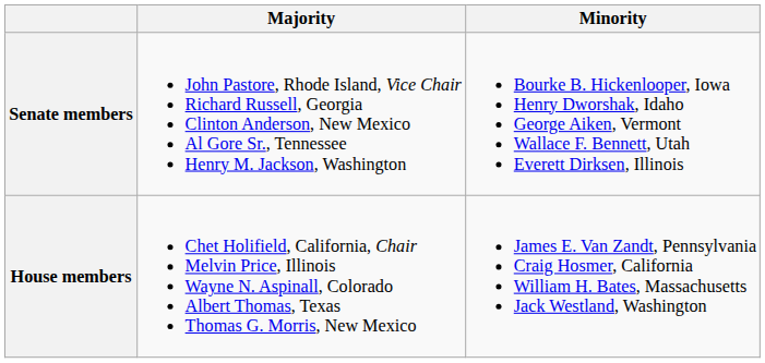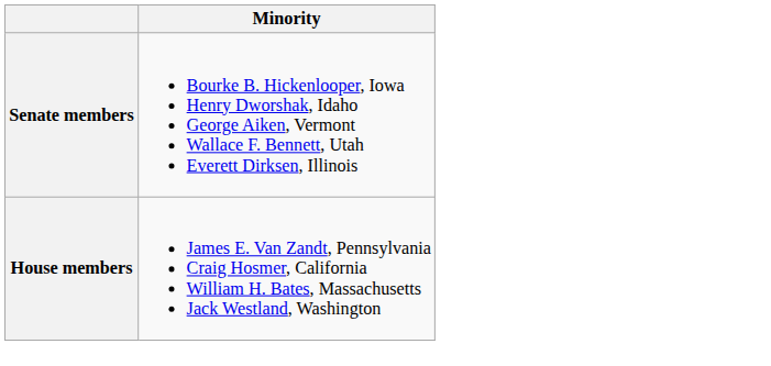 <table class=wikitable>
 <tr>
 <th></th>
-<th>Majority</th>
 <th>Minority</th>
 </tr>
 <tr>
 <th>Senate members</th>
-<td valign="top" ><br><ul><li><a href='#'>John Pastore</a>, Rhode Island, <em>Vice Chair</em></li><li><a href='#'>Richard Russell</a>, Georgia</li><li><a href='#'>Clinton Anderson</a>, New Mexico</li><li><a href='#'>Al Gore Sr.</a>, Tennessee</li><li><a href='#'>Henry M. Jackson</a>, Washington</li></ul></td>
 <td valign="top" ><br><ul><li><a href='#'>Bourke B. Hickenlooper</a>, Iowa</li><li><a href='#'>Henry Dworshak</a>, Idaho </li><li><a href='#'>George Aiken</a>, Vermont</li><li><a href='#'>Wallace F. Bennett</a>, Utah</li><li><a href='#'>Everett Dirksen</a>, Illinois </li></ul></td>
 </tr>
 <tr>
 <th>House members</th>
-<td valign="top" ><br><ul><li><a href='#'>Chet Holifield</a>, California, <em>Chair</em></li><li><a href='#'>Melvin Price</a>, Illinois</li><li><a href='#'>Wayne N. Aspinall</a>, Colorado</li><li><a href='#'>Albert Thomas</a>, Texas</li><li><a href='#'>Thomas G. Morris</a>, New Mexico</li></ul></td>
 <td valign="top" ><br><ul><li><a href='#'>James E. Van Zandt</a>, Pennsylvania</li><li><a href='#'>Craig Hosmer</a>, California</li><li><a href='#'>William H. Bates</a>, Massachusetts</li><li><a href='#'>Jack Westland</a>, Washington</li></ul></td>
 </tr>
 </table>
